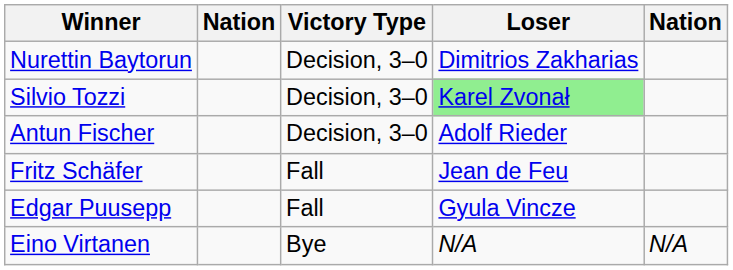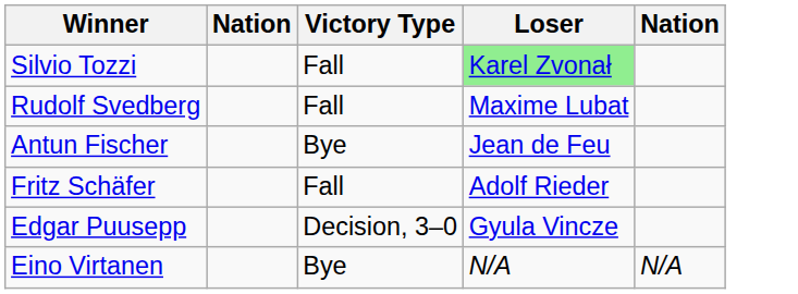 <table class="wikitable sortable" style="text-align:left;">
 <tr>
 <th>Winner</th>
 <th>Nation</th>
 <th>Victory Type</th>
 <th>Loser</th>
 <th>Nation</th>
 </tr>
 <tr>
-<td><a href='#'>Nurettin Baytorun</a></td>
+<td><a href='#'>Silvio Tozzi</a></td>
 <td></td>
-<td>Decision, 3–0</td>
-<td><a href='#'>Dimitrios Zakharias</a></td>
+<td>Fall</td>
+<td style="background: lightgreen;"><a href='#'>Karel Zvonał</a></td>
 <td></td>
 </tr>
 <tr>
-<td><a href='#'>Silvio Tozzi</a></td>
+<td><a href='#'>Rudolf Svedberg</a></td>
 <td></td>
-<td>Decision, 3–0</td>
-<td style="background: lightgreen;"><a href='#'>Karel Zvonał</a></td>
+<td>Fall</td>
+<td><a href='#'>Maxime Lubat</a></td>
 <td></td>
 </tr>
 <tr>
 <td><a href='#'>Antun Fischer</a></td>
 <td></td>
-<td>Decision, 3–0</td>
-<td><a href='#'>Adolf Rieder</a></td>
+<td>Bye</td>
+<td><a href='#'>Jean de Feu</a></td>
 <td></td>
 </tr>
 <tr>
 <td><a href='#'>Fritz Schäfer</a></td>
 <td></td>
 <td>Fall</td>
-<td><a href='#'>Jean de Feu</a></td>
+<td><a href='#'>Adolf Rieder</a></td>
 <td></td>
 </tr>
 <tr>
 <td><a href='#'>Edgar Puusepp</a></td>
 <td></td>
-<td>Fall</td>
+<td>Decision, 3–0</td>
 <td><a href='#'>Gyula Vincze</a></td>
 <td></td>
 </tr>
 <tr>
 <td><a href='#'>Eino Virtanen</a></td>
 <td></td>
 <td>Bye</td>
 <td><em>N/A</em></td>
 <td><em>N/A</em></td>
 </tr>
 </table>
